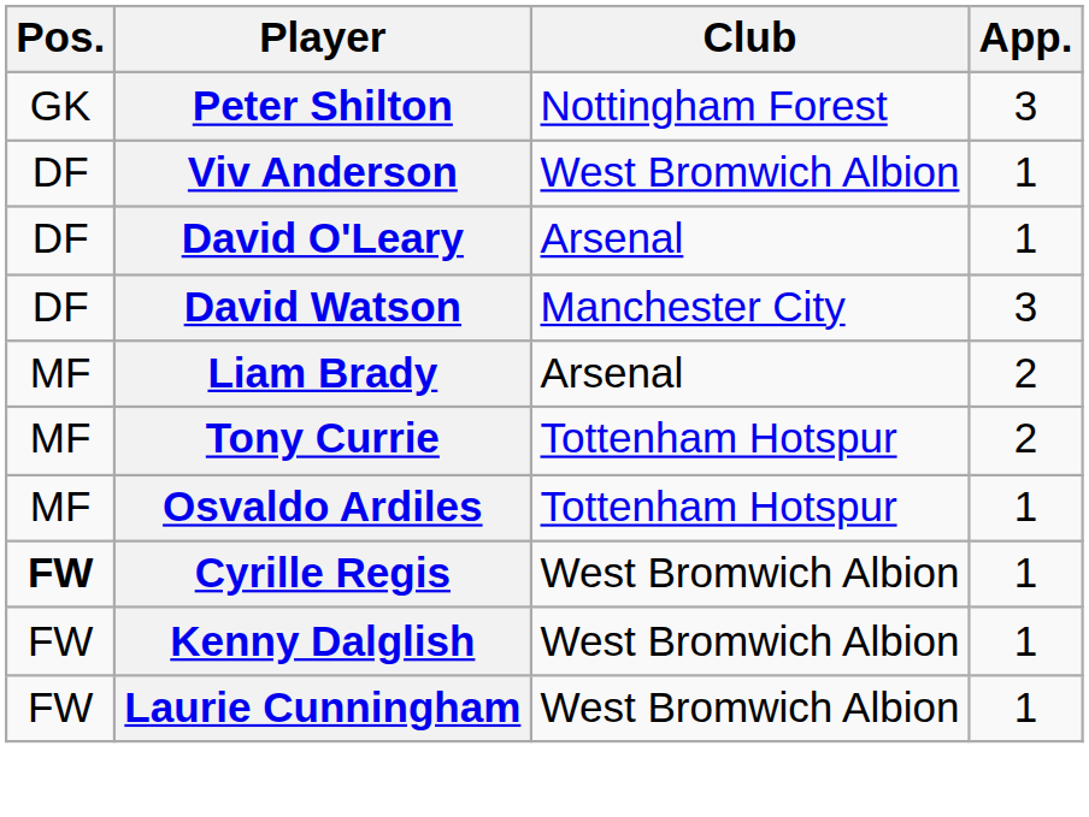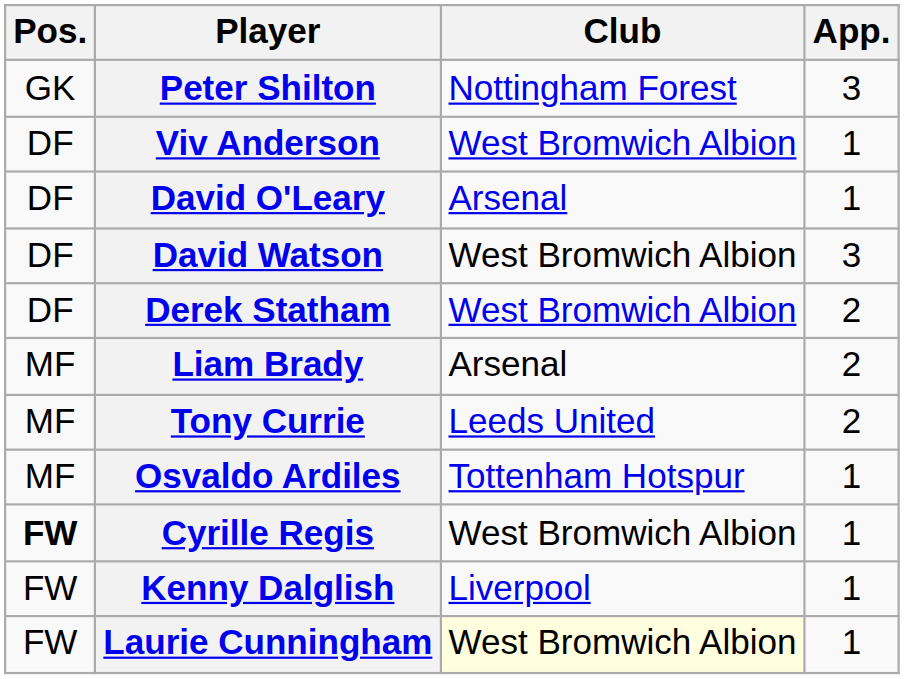 <table class="wikitable plainrowheaders" style="text-align: left">
 <tr>
 <th scope=col>Pos.</th>
 <th scope=col>Player</th>
 <th scope=col>Club</th>
 <th scope=col>App.</th>
 </tr>
 <tr>
 <td style=text-align:center>GK</td>
 <th scope=row><a href='#'>Peter Shilton</a> </th>
 <td><a href='#'>Nottingham Forest</a></td>
 <td style=text-align:center>3</td>
 </tr>
 <tr>
 <td style=text-align:center>DF</td>
 <th scope=row><a href='#'>Viv Anderson</a></th>
 <td><a href='#'>West Bromwich Albion</a></td>
 <td style=text-align:center>1</td>
 </tr>
 <tr>
 <td style=text-align:center>DF</td>
 <th scope=row><a href='#'>David O'Leary</a></th>
 <td><a href='#'>Arsenal</a></td>
 <td style=text-align:center>1</td>
 </tr>
 <tr>
 <td style=text-align:center>DF</td>
 <th scope=row><a href='#'>David Watson</a></th>
-<td><a href='#'>Manchester City</a></td>
+<td>West Bromwich Albion</td>
 <td style=text-align:center>3</td>
+</tr>
+<tr>
+<td style=text-align:center>DF</td>
+<th scope=row><a href='#'>Derek Statham</a> </th>
+<td><a href='#'>West Bromwich Albion</a></td>
+<td style=text-align:center>2</td>
 </tr>
 <tr>
 <td style=text-align:center>MF</td>
 <th scope=row><a href='#'>Liam Brady</a> </th>
 <td>Arsenal</td>
 <td style=text-align:center>2</td>
 </tr>
 <tr>
 <td style=text-align:center>MF</td>
 <th scope=row><a href='#'>Tony Currie</a> </th>
-<td><a href='#'>Tottenham Hotspur</a></td>
+<td><a href='#'>Leeds United</a></td>
 <td style=text-align:center>2</td>
 </tr>
 <tr>
 <td style=text-align:center>MF</td>
 <th scope=row><a href='#'>Osvaldo Ardiles</a></th>
 <td><a href='#'>Tottenham Hotspur</a></td>
 <td style=text-align:center>1</td>
 </tr>
 <tr>
 <td style=text-align:center><strong>FW</strong></td>
 <th scope=row><a href='#'>Cyrille Regis</a></th>
 <td>West Bromwich Albion</td>
 <td style=text-align:center>1</td>
 </tr>
 <tr>
 <td style=text-align:center>FW</td>
 <th scope=row><a href='#'>Kenny Dalglish</a></th>
-<td>West Bromwich Albion</td>
+<td><a href='#'>Liverpool</a></td>
 <td style=text-align:center>1</td>
 </tr>
 <tr>
 <td style=text-align:center>FW</td>
 <th scope=row><a href='#'>Laurie Cunningham</a></th>
-<td>West Bromwich Albion</td>
+<td style="background: lightyellow;">West Bromwich Albion</td>
 <td style=text-align:center>1</td>
 </tr>
 </table>
